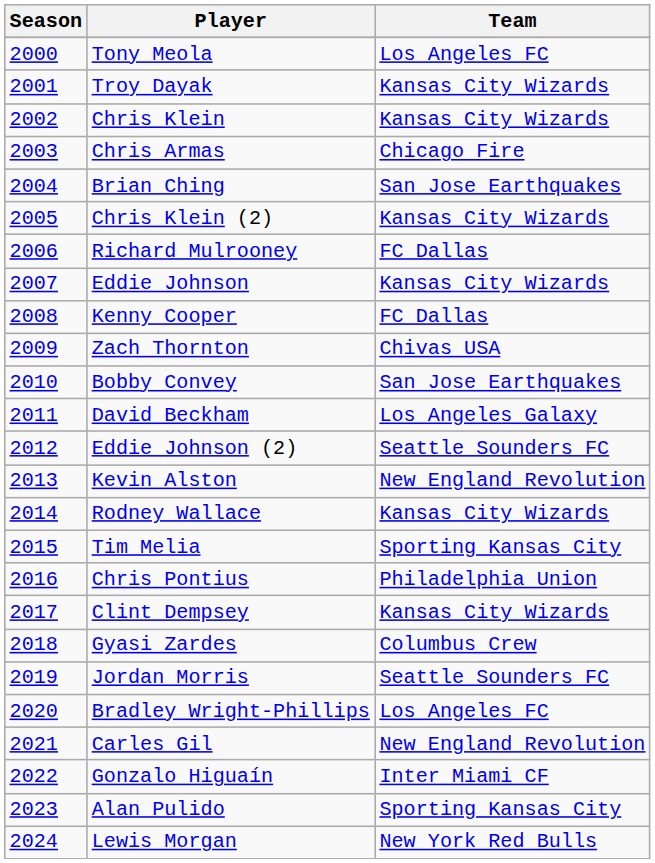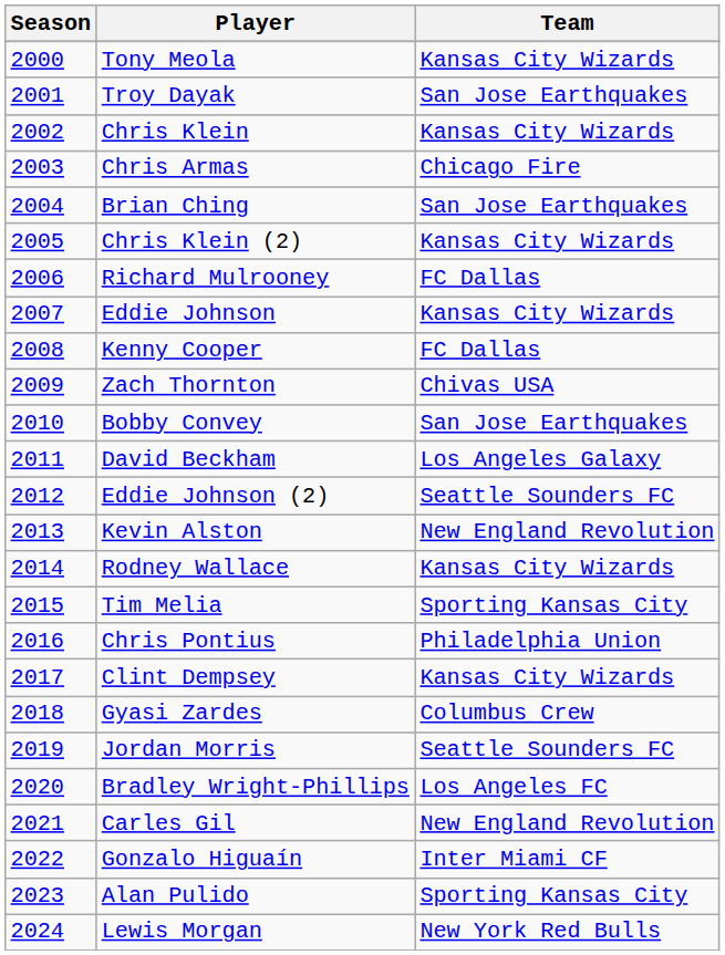 <table class="wikitable">
 <tr>
 <th>Season</th>
 <th>Player</th>
 <th>Team</th>
 </tr>
 <tr>
 </tr>
 <tr>
 <td><a href='#'>2000</a></td>
 <td> <a href='#'>Tony Meola</a></td>
-<td><a href='#'>Los Angeles FC</a></td>
+<td><a href='#'>Kansas City Wizards</a></td>
 </tr>
 <tr>
 <td><a href='#'>2001</a></td>
 <td> <a href='#'>Troy Dayak</a></td>
-<td><a href='#'>Kansas City Wizards</a></td>
+<td><a href='#'>San Jose Earthquakes</a></td>
 </tr>
 <tr>
 <td><a href='#'>2002</a></td>
 <td> <a href='#'>Chris Klein</a></td>
 <td><a href='#'>Kansas City Wizards</a></td>
 </tr>
 <tr>
 <td><a href='#'>2003</a></td>
 <td> <a href='#'>Chris Armas</a></td>
 <td><a href='#'>Chicago Fire</a></td>
 </tr>
 <tr>
 <td><a href='#'>2004</a></td>
 <td> <a href='#'>Brian Ching</a></td>
 <td><a href='#'>San Jose Earthquakes</a></td>
 </tr>
 <tr>
 <td><a href='#'>2005</a></td>
 <td> <a href='#'>Chris Klein</a> (2)</td>
 <td><a href='#'>Kansas City Wizards</a></td>
 </tr>
 <tr>
 <td><a href='#'>2006</a></td>
 <td> <a href='#'>Richard Mulrooney</a></td>
 <td><a href='#'>FC Dallas</a></td>
 </tr>
 <tr>
 <td><a href='#'>2007</a></td>
 <td> <a href='#'>Eddie Johnson</a></td>
 <td><a href='#'>Kansas City Wizards</a></td>
 </tr>
 <tr>
 <td><a href='#'>2008</a></td>
 <td> <a href='#'>Kenny Cooper</a></td>
 <td><a href='#'>FC Dallas</a></td>
 </tr>
 <tr>
 <td><a href='#'>2009</a></td>
 <td> <a href='#'>Zach Thornton</a></td>
 <td><a href='#'>Chivas USA</a></td>
 </tr>
 <tr>
 <td><a href='#'>2010</a></td>
 <td> <a href='#'>Bobby Convey</a></td>
 <td><a href='#'>San Jose Earthquakes</a></td>
 </tr>
 <tr>
 <td><a href='#'>2011</a></td>
 <td> <a href='#'>David Beckham</a></td>
 <td><a href='#'>Los Angeles Galaxy</a></td>
 </tr>
 <tr>
 <td><a href='#'>2012</a></td>
 <td> <a href='#'>Eddie Johnson</a> (2)</td>
 <td><a href='#'>Seattle Sounders FC</a></td>
 </tr>
 <tr>
 <td><a href='#'>2013</a></td>
 <td> <a href='#'>Kevin Alston</a></td>
 <td><a href='#'>New England Revolution</a></td>
 </tr>
 <tr>
 <td><a href='#'>2014</a></td>
 <td> <a href='#'>Rodney Wallace</a></td>
 <td><a href='#'>Kansas City Wizards</a></td>
 </tr>
 <tr>
 <td><a href='#'>2015</a></td>
 <td> <a href='#'>Tim Melia</a></td>
 <td><a href='#'>Sporting Kansas City</a></td>
 </tr>
 <tr>
 <td><a href='#'>2016</a></td>
 <td> <a href='#'>Chris Pontius</a></td>
 <td><a href='#'>Philadelphia Union</a></td>
 </tr>
 <tr>
 <td><a href='#'>2017</a></td>
 <td> <a href='#'>Clint Dempsey</a></td>
 <td><a href='#'>Kansas City Wizards</a></td>
 </tr>
 <tr>
 <td><a href='#'>2018</a></td>
 <td> <a href='#'>Gyasi Zardes</a></td>
 <td><a href='#'>Columbus Crew</a></td>
 </tr>
 <tr>
 <td><a href='#'>2019</a></td>
 <td> <a href='#'>Jordan Morris</a></td>
 <td><a href='#'>Seattle Sounders FC</a></td>
 </tr>
 <tr>
 <td><a href='#'>2020</a></td>
 <td> <a href='#'>Bradley Wright-Phillips</a></td>
 <td><a href='#'>Los Angeles FC</a></td>
 </tr>
 <tr>
 <td><a href='#'>2021</a></td>
 <td> <a href='#'>Carles Gil</a></td>
 <td><a href='#'>New England Revolution</a></td>
 </tr>
 <tr>
 <td><a href='#'>2022</a></td>
 <td> <a href='#'>Gonzalo Higuaín</a></td>
 <td><a href='#'>Inter Miami CF</a></td>
 </tr>
 <tr>
 <td><a href='#'>2023</a></td>
 <td> <a href='#'>Alan Pulido</a></td>
 <td><a href='#'>Sporting Kansas City</a></td>
 </tr>
 <tr>
 <td><a href='#'>2024</a></td>
 <td> <a href='#'>Lewis Morgan</a></td>
 <td><a href='#'>New York Red Bulls</a></td>
 </tr>
 </table>
